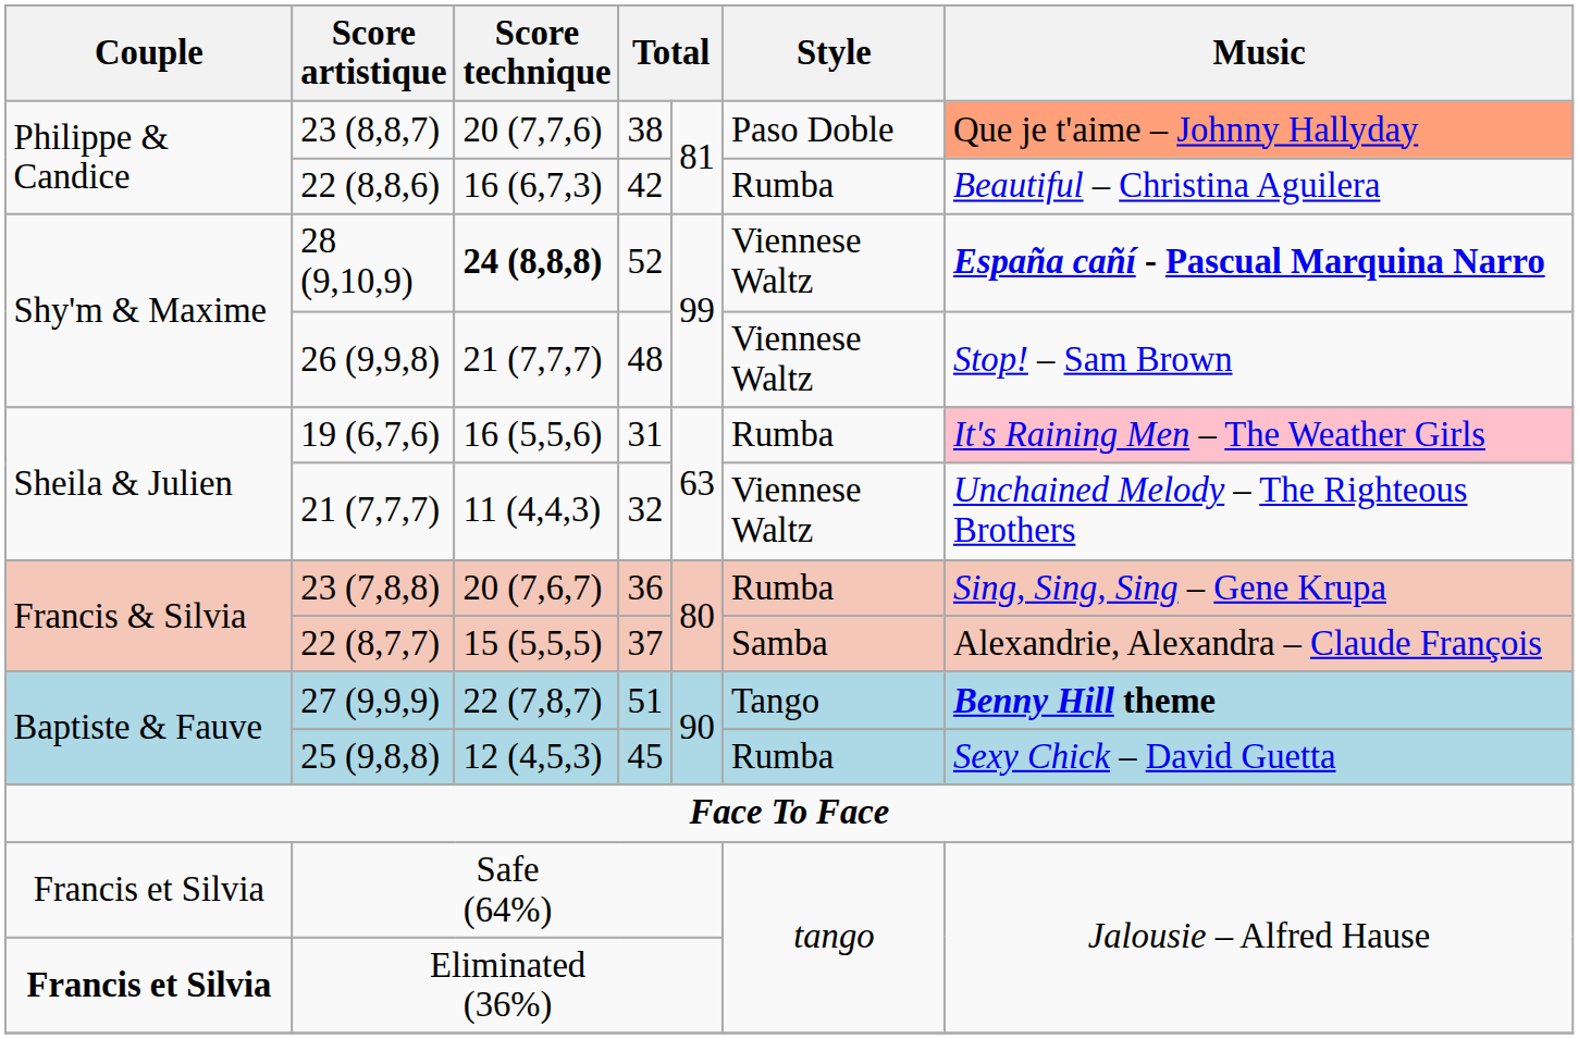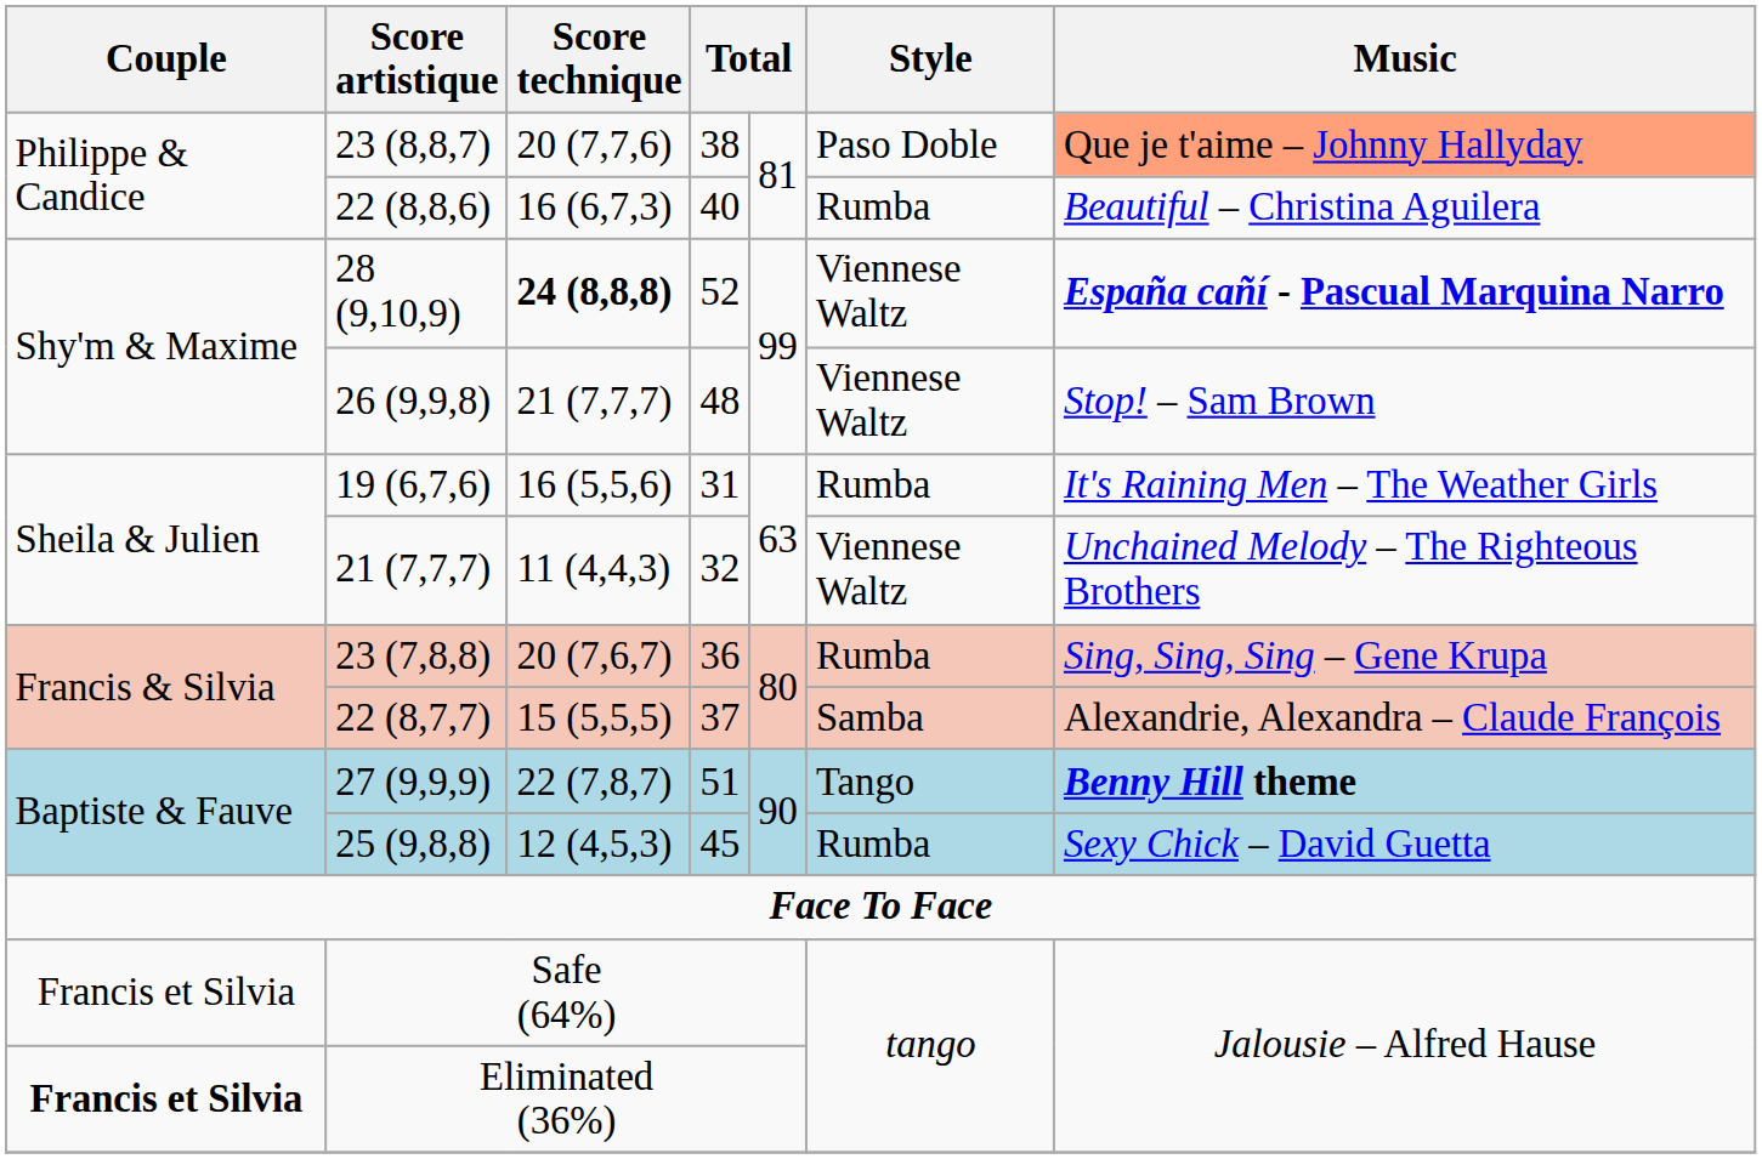 <table class="wikitable" style="width:80%;">
 <tr>
 <th style="width:20%;">Couple</th>
 <th style="width:10%;">Score artistique</th>
 <th style="width:10%;">Score technique</th>
 <th colspan="2">Total</th>
 <th style="width:15%;">Style</th>
 <th style="width:60%;">Music</th>
 </tr>
 <tr>
 <td rowspan=2>Philippe & Candice</td>
 <td>23 (8,8,7)</td>
 <td>20 (7,7,6)</td>
 <td>38</td>
 <td rowspan="2">81</td>
 <td>Paso Doble</td>
 <td style="background: lightsalmon;">Que je t'aime – <a href='#'>Johnny Hallyday</a></td>
 </tr>
 <tr>
 <td>22 (8,8,6)</td>
 <td>16 (6,7,3)</td>
-<td>42</td>
+<td>40</td>
 <td>Rumba</td>
 <td><em><a href='#'>Beautiful</a></em> – <a href='#'>Christina Aguilera</a></td>
 </tr>
 <tr>
 <td rowspan=2>Shy'm & Maxime</td>
 <td>28 (9,10,9)</td>
 <td><strong>24 (8,8,8)</strong></td>
 <td>52</td>
 <td rowspan="2">99</td>
 <td>Viennese Waltz</td>
 <td><strong><em><a href='#'>España cañí</a></em> - <a href='#'>Pascual Marquina Narro</a></strong></td>
 </tr>
 <tr>
 <td>26 (9,9,8)</td>
 <td>21 (7,7,7)</td>
 <td>48</td>
 <td>Viennese Waltz</td>
 <td><em><a href='#'>Stop!</a></em> – <a href='#'>Sam Brown</a></td>
 </tr>
 <tr>
 <td rowspan=2>Sheila & Julien</td>
 <td>19 (6,7,6)</td>
 <td>16 (5,5,6)</td>
 <td>31</td>
 <td rowspan="2">63</td>
 <td>Rumba</td>
-<td style="background: pink;"><em><a href='#'>It's Raining Men</a></em> – <a href='#'>The Weather Girls</a></td>
+<td><em><a href='#'>It's Raining Men</a></em> – <a href='#'>The Weather Girls</a></td>
 </tr>
 <tr>
 <td>21 (7,7,7)</td>
 <td>11 (4,4,3)</td>
 <td>32</td>
 <td>Viennese Waltz</td>
 <td><em><a href='#'>Unchained Melody</a></em> – <a href='#'>The Righteous Brothers</a></td>
 </tr>
 <tr style="background:#F4C7B8;">
 <td rowspan=2>Francis & Silvia</td>
 <td>23 (7,8,8)</td>
 <td>20 (7,6,7)</td>
 <td>36</td>
 <td rowspan="2">80</td>
 <td>Rumba</td>
 <td><em><a href='#'>Sing, Sing, Sing</a></em> – <a href='#'>Gene Krupa</a></td>
 </tr>
 <tr style="background:#F4C7B8;">
 <td>22 (8,7,7)</td>
 <td>15 (5,5,5)</td>
 <td>37</td>
 <td>Samba</td>
 <td>Alexandrie, Alexandra – <a href='#'>Claude François</a></td>
 </tr>
 <tr style="background:lightblue;">
 <td rowspan=2>Baptiste & Fauve</td>
 <td>27 (9,9,9)</td>
 <td>22 (7,8,7)</td>
 <td>51</td>
 <td rowspan="2">90</td>
 <td>Tango</td>
 <td><strong><em><a href='#'>Benny Hill</a></em> theme</strong></td>
 </tr>
 <tr style="background:lightblue;">
 <td>25 (9,8,8)</td>
 <td>12 (4,5,3)</td>
 <td>45</td>
 <td>Rumba</td>
 <td><em><a href='#'>Sexy Chick</a></em> – <a href='#'>David Guetta</a></td>
 </tr>
 <tr>
 <td colspan=7 style="text-align:center;"><strong><em>Face To Face</em></strong></td>
 </tr>
 <tr style="text-align:center;">
 <td>Francis et Silvia</td>
 <td colspan=4>Safe<br>(64%)</td>
 <td rowspan=2><em>tango</em></td>
 <td rowspan=2 Colspan=2><em>Jalousie</em> – Alfred Hause</td>
 </tr>
 <tr style="text-align:center;">
 <td><strong>Francis et Silvia</strong></td>
 <td Colspan=4>Eliminated<br>(36%)</td>
 </tr>
 <tr>
 </tr>
 </table>
